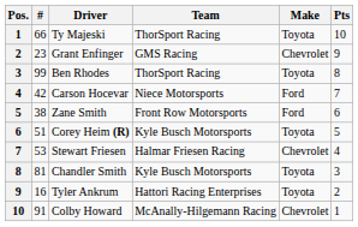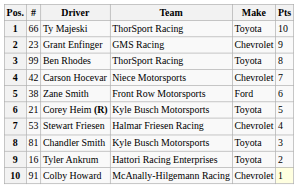 <table class="wikitable" style="font-size:95%">
 <tr>
 <th>Pos.</th>
 <th>#</th>
 <th>Driver</th>
 <th>Team</th>
 <th>Make</th>
 <th>Pts</th>
 </tr>
 <tr>
 <th>1</th>
 <td>66</td>
 <td>Ty Majeski</td>
 <td>ThorSport Racing</td>
 <td>Toyota</td>
 <td>10</td>
 </tr>
 <tr>
 <th>2</th>
 <td>23</td>
 <td>Grant Enfinger</td>
 <td>GMS Racing</td>
 <td>Chevrolet</td>
 <td>9</td>
 </tr>
 <tr>
 <th>3</th>
 <td>99</td>
 <td>Ben Rhodes</td>
 <td>ThorSport Racing</td>
 <td>Toyota</td>
 <td>8</td>
 </tr>
 <tr>
 <th>4</th>
 <td>42</td>
 <td>Carson Hocevar</td>
 <td>Niece Motorsports</td>
-<td>Ford</td>
+<td>Chevrolet</td>
 <td>7</td>
 </tr>
 <tr>
 <th>5</th>
 <td>38</td>
 <td>Zane Smith</td>
 <td>Front Row Motorsports</td>
 <td>Ford</td>
 <td>6</td>
 </tr>
 <tr>
 <th>6</th>
-<td>51</td>
+<td>21</td>
 <td>Corey Heim <strong>(R)</strong></td>
 <td>Kyle Busch Motorsports</td>
 <td>Toyota</td>
 <td>5</td>
 </tr>
 <tr>
 <th>7</th>
 <td>53</td>
 <td>Stewart Friesen</td>
 <td>Halmar Friesen Racing</td>
 <td>Chevrolet</td>
 <td>4</td>
 </tr>
 <tr>
 <th>8</th>
 <td>81</td>
 <td>Chandler Smith</td>
 <td>Kyle Busch Motorsports</td>
 <td>Toyota</td>
 <td>3</td>
 </tr>
 <tr>
 <th>9</th>
 <td>16</td>
 <td>Tyler Ankrum</td>
 <td>Hattori Racing Enterprises</td>
 <td>Toyota</td>
 <td>2</td>
 </tr>
 <tr>
 <th>10</th>
 <td>91</td>
 <td>Colby Howard</td>
 <td>McAnally-Hilgemann Racing</td>
 <td>Chevrolet</td>
-<td>1</td>
+<td style="background: lightyellow;">1</td>
 </tr>
 </table>
